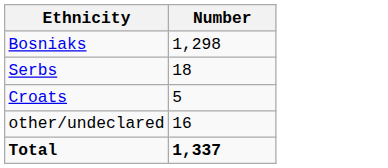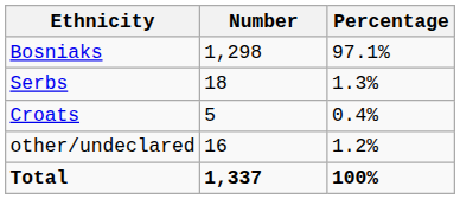 <table class="wikitable">
 <tr>
 <th width="100px">Ethnicity</th>
 <th width="80px">Number</th>
+<th width="80px">Percentage</th>
 </tr>
 <tr>
 <td><a href='#'>Bosniaks</a></td>
 <td>1,298</td>
+<td>97.1%</td>
 </tr>
 <tr>
 <td><a href='#'>Serbs</a></td>
 <td>18</td>
+<td>1.3%</td>
 </tr>
 <tr>
 <td><a href='#'>Croats</a></td>
 <td>5</td>
+<td>0.4%</td>
 </tr>
 <tr>
 <td>other/undeclared</td>
 <td>16</td>
+<td>1.2%</td>
 </tr>
 <tr>
 <td><strong>Total</strong></td>
 <td><strong>1,337</strong></td>
+<td><strong>100%</strong></td>
 </tr>
 </table>
